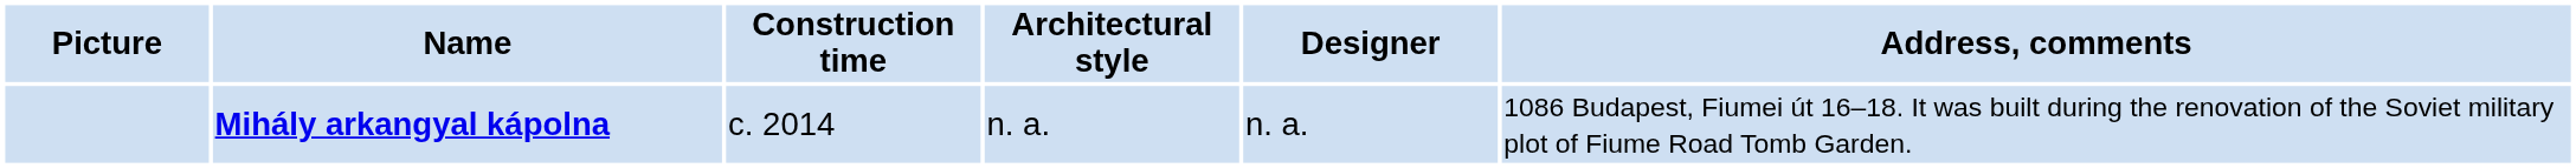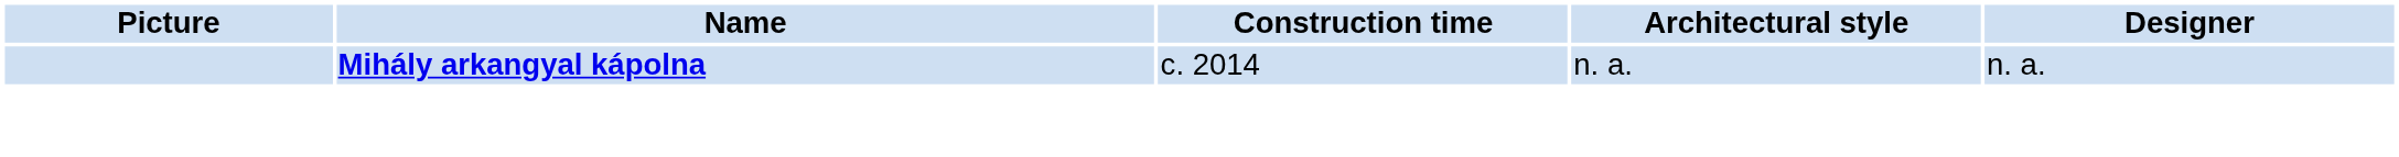 <table width="100%">
 <tr>
 <th bgcolor="#CEDFF2" width="8%">Picture</th>
 <th bgcolor="#CEDFF2" width="20%">Name</th>
 <th bgcolor="#CEDFF2" width="10%">Construction time</th>
 <th bgcolor="#CEDFF2" width="10%">Architectural style</th>
 <th bgcolor="#CEDFF2" width="10%">Designer</th>
-<th bgcolor="#CEDFF2" width="42%">Address, comments</th>
 </tr>
 <tr>
 <td bgcolor="#CEDFF2"></td>
 <td bgcolor="#CEDFF2"><strong><a href='#'>Mihály arkangyal kápolna</a></strong></td>
 <td bgcolor="#CEDFF2">c. 2014</td>
 <td bgcolor="#CEDFF2">n. a.</td>
 <td bgcolor="#CEDFF2">n. a.</td>
-<td bgcolor="#CEDFF2"><small>1086 Budapest, Fiumei út 16–18. It was built during the renovation of the Soviet military plot of Fiume Road Tomb Garden.</small></td>
 </tr>
 </table>
